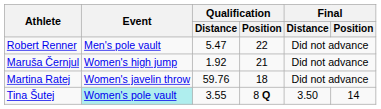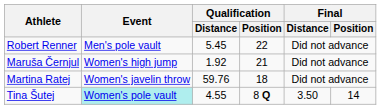 <table class=wikitable style="font-size:90%">
 <tr>
 <th rowspan="2">Athlete</th>
 <th rowspan="2">Event</th>
 <th colspan="2">Qualification</th>
 <th colspan="2">Final</th>
 </tr>
 <tr style="font-size:95%">
 <th>Distance</th>
 <th>Position</th>
 <th>Distance</th>
 <th>Position</th>
 </tr>
 <tr align=center>
 <td align=left><a href='#'>Robert Renner</a></td>
 <td align=left><a href='#'>Men's pole vault</a></td>
-<td>5.47</td>
+<td>5.45</td>
 <td>22</td>
 <td colspan=2>Did not advance</td>
 </tr>
 <tr align=center>
 <td align=left><a href='#'>Maruša Černjul</a></td>
 <td align=left><a href='#'>Women's high jump</a></td>
 <td>1.92</td>
 <td>21</td>
 <td colspan=2>Did not advance</td>
 </tr>
 <tr align=center>
 <td align=left><a href='#'>Martina Ratej</a></td>
 <td align=left><a href='#'>Women's javelin throw</a></td>
 <td>59.76</td>
 <td>18</td>
 <td colspan=2>Did not advance</td>
 </tr>
 <tr align=center>
 <td align=left><a href='#'>Tina Šutej</a></td>
 <td align=left style="background: paleturquoise;"><a href='#'>Women's pole vault</a></td>
-<td>3.55</td>
+<td>4.55</td>
 <td>8 <strong>Q</strong></td>
 <td>3.50</td>
 <td>14</td>
 </tr>
 </table>
